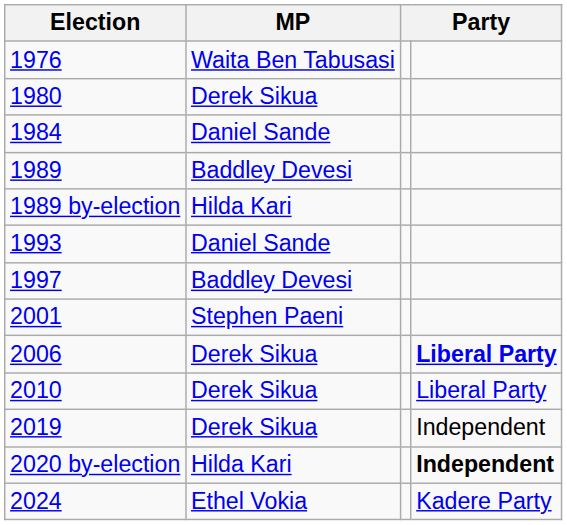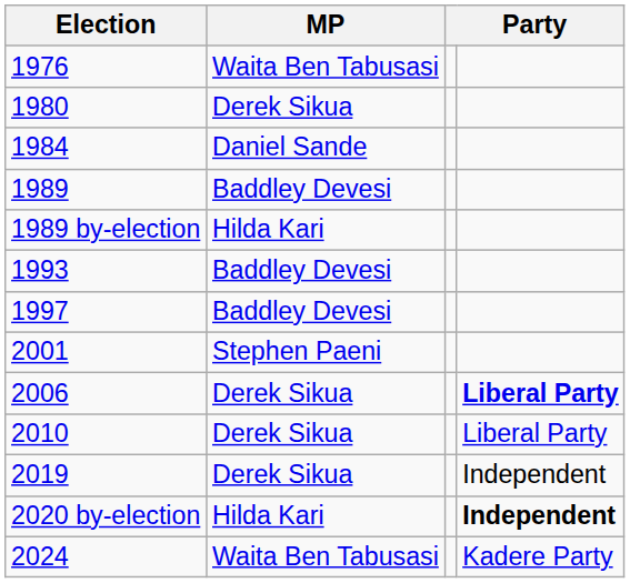 <table class="wikitable sortable">
 <tr>
 <th>Election</th>
 <th>MP</th>
 <th colspan=2>Party</th>
 </tr>
 <tr>
 <td><a href='#'>1976</a></td>
 <td><a href='#'>Waita Ben Tabusasi</a></td>
 <td></td>
 <td></td>
 </tr>
 <tr>
 <td><a href='#'>1980</a></td>
 <td><a href='#'>Derek Sikua</a></td>
 <td></td>
 <td></td>
 </tr>
 <tr>
 <td><a href='#'>1984</a></td>
 <td><a href='#'>Daniel Sande</a></td>
 <td></td>
 <td></td>
 </tr>
 <tr>
 <td><a href='#'>1989</a></td>
 <td><a href='#'>Baddley Devesi</a></td>
 <td></td>
 <td></td>
 </tr>
 <tr>
 <td><a href='#'>1989 by-election</a></td>
 <td><a href='#'>Hilda Kari</a></td>
 <td></td>
 <td></td>
 </tr>
 <tr>
 <td><a href='#'>1993</a></td>
-<td><a href='#'>Daniel Sande</a></td>
+<td><a href='#'>Baddley Devesi</a></td>
 <td></td>
 <td></td>
 </tr>
 <tr>
 <td><a href='#'>1997</a></td>
 <td><a href='#'>Baddley Devesi</a></td>
 <td></td>
 <td></td>
 </tr>
 <tr>
 <td><a href='#'>2001</a></td>
 <td><a href='#'>Stephen Paeni</a></td>
 <td></td>
 <td></td>
 </tr>
 <tr>
 <td><a href='#'>2006</a></td>
 <td><a href='#'>Derek Sikua</a></td>
 <td bgcolor=></td>
 <td><strong><a href='#'>Liberal Party</a></strong></td>
 </tr>
 <tr>
 <td><a href='#'>2010</a></td>
 <td><a href='#'>Derek Sikua</a></td>
 <td bgcolor=></td>
 <td><a href='#'>Liberal Party</a></td>
 </tr>
 <tr>
 <td><a href='#'>2019</a></td>
 <td><a href='#'>Derek Sikua</a></td>
 <td bgcolor=></td>
 <td>Independent</td>
 </tr>
 <tr>
 <td><a href='#'>2020 by-election</a></td>
 <td><a href='#'>Hilda Kari</a></td>
 <td bgcolor=></td>
 <td><strong>Independent</strong></td>
 </tr>
 <tr>
 <td><a href='#'>2024</a></td>
-<td><a href='#'>Ethel Vokia</a></td>
+<td><a href='#'>Waita Ben Tabusasi</a></td>
 <td></td>
 <td><a href='#'>Kadere Party</a></td>
 </tr>
 </table>
